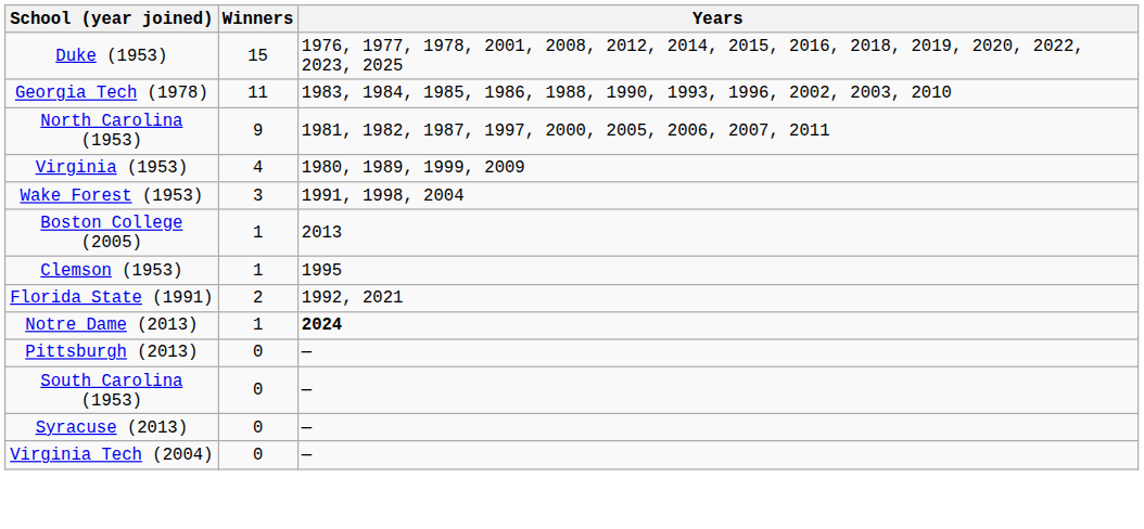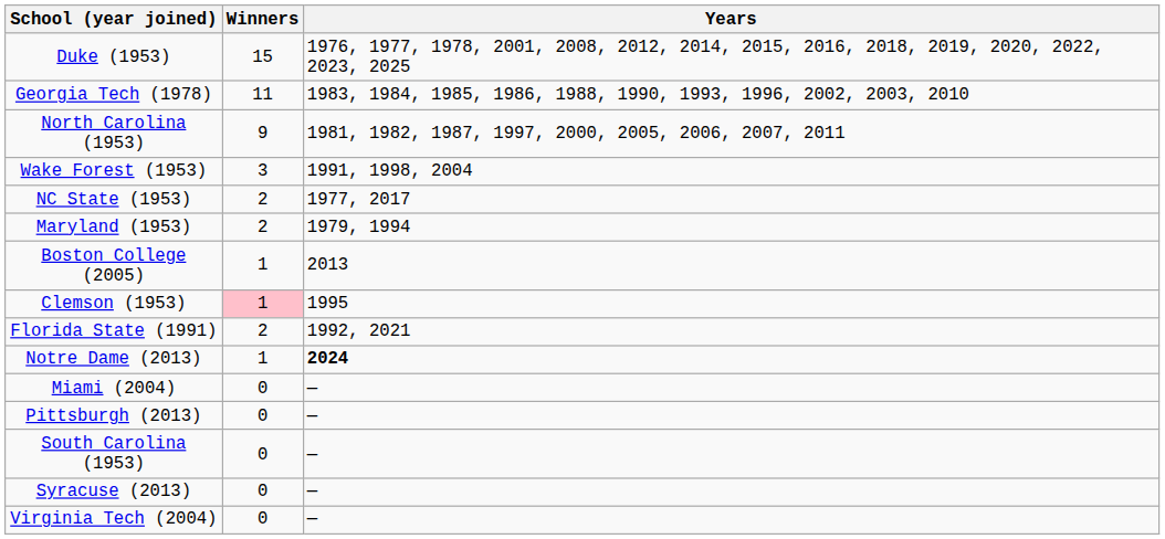 <table class="wikitable sortable">
 <tr>
 <th>School (year joined)</th>
 <th>Winners</th>
 <th class=unsortable>Years</th>
 </tr>
 <tr>
 <td align=center><a href='#'>Duke</a> (1953)</td>
 <td align=center>15</td>
 <td>1976, 1977, 1978, 2001, 2008, 2012, 2014, 2015, 2016, 2018, 2019, 2020, 2022, 2023, 2025</td>
 </tr>
 <tr>
 <td align=center><a href='#'>Georgia Tech</a> (1978)</td>
 <td align=center>11</td>
 <td>1983, 1984, 1985, 1986, 1988, 1990, 1993, 1996, 2002, 2003, 2010</td>
 </tr>
 <tr>
 <td align=center><a href='#'>North Carolina</a> (1953)</td>
 <td align=center>9</td>
 <td>1981, 1982, 1987, 1997, 2000, 2005, 2006, 2007, 2011</td>
 </tr>
 <tr>
-<td align=center><a href='#'>Virginia</a> (1953)</td>
-<td align=center>4</td>
-<td>1980, 1989, 1999, 2009</td>
-</tr>
-<tr>
 <td align=center><a href='#'>Wake Forest</a> (1953)</td>
 <td align=center>3</td>
 <td>1991, 1998, 2004</td>
+</tr>
+<tr>
+<td align=center><a href='#'>NC State</a> (1953)</td>
+<td align=center>2</td>
+<td>1977, 2017</td>
+</tr>
+<tr>
+<td align=center><a href='#'>Maryland</a> (1953)</td>
+<td align=center>2</td>
+<td>1979, 1994</td>
 </tr>
 <tr>
 <td align=center><a href='#'>Boston College</a> (2005)</td>
 <td align=center>1</td>
 <td>2013</td>
 </tr>
 <tr>
 <td align=center><a href='#'>Clemson</a> (1953)</td>
-<td align=center>1</td>
+<td align=center style="background: pink;">1</td>
 <td>1995</td>
 </tr>
 <tr>
 <td align=center><a href='#'>Florida State</a> (1991)</td>
 <td align=center>2</td>
 <td>1992, 2021</td>
 </tr>
 <tr>
 <td align=center><a href='#'>Notre Dame</a> (2013)</td>
 <td align=center>1</td>
 <td><strong>2024</strong></td>
+</tr>
+<tr>
+<td align=center><a href='#'>Miami</a> (2004)</td>
+<td align=center>0</td>
+<td>—</td>
 </tr>
 <tr>
 <td align=center><a href='#'>Pittsburgh</a> (2013)</td>
 <td align=center>0</td>
 <td>—</td>
 </tr>
 <tr>
 <td align=center><a href='#'>South Carolina</a> (1953)</td>
 <td align=center>0</td>
 <td>—</td>
 </tr>
 <tr>
 <td align=center><a href='#'>Syracuse</a> (2013)</td>
 <td align=center>0</td>
 <td>—</td>
 </tr>
 <tr>
 <td align=center><a href='#'>Virginia Tech</a> (2004)</td>
 <td align=center>0</td>
 <td>—</td>
 </tr>
 </table>
